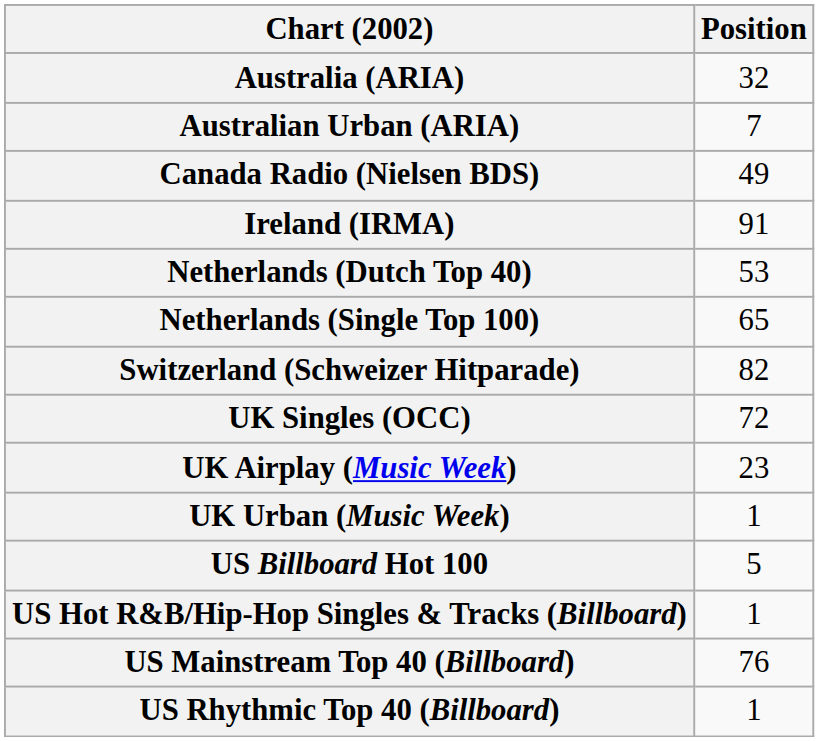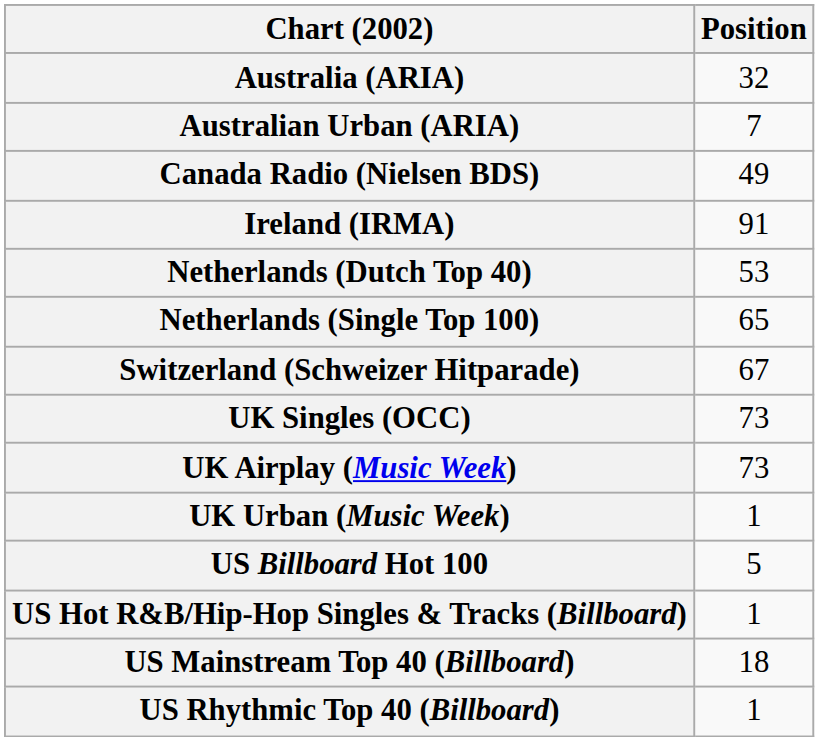 <table class="wikitable sortable plainrowheaders" style="text-align:center">
 <tr>
 <th scope="col">Chart (2002)</th>
 <th scope="col">Position</th>
 </tr>
 <tr>
 <th scope="row">Australia (ARIA)</th>
 <td>32</td>
 </tr>
 <tr>
 <th scope="row">Australian Urban (ARIA)</th>
 <td>7</td>
 </tr>
 <tr>
 <th scope="row">Canada Radio (Nielsen BDS)</th>
 <td>49</td>
 </tr>
 <tr>
 <th scope="row">Ireland (IRMA)</th>
 <td>91</td>
 </tr>
 <tr>
 <th scope="row">Netherlands (Dutch Top 40)</th>
 <td>53</td>
 </tr>
 <tr>
 <th scope="row">Netherlands (Single Top 100)</th>
 <td>65</td>
 </tr>
 <tr>
 <th scope="row">Switzerland (Schweizer Hitparade)</th>
-<td>82</td>
+<td>67</td>
 </tr>
 <tr>
 <th scope="row">UK Singles (OCC)</th>
-<td>72</td>
+<td>73</td>
 </tr>
 <tr>
 <th scope="row">UK Airplay (<em><a href='#'>Music Week</a></em>)</th>
-<td>23</td>
+<td>73</td>
 </tr>
 <tr>
 <th scope="row">UK Urban (<em>Music Week</em>)</th>
 <td>1</td>
 </tr>
 <tr>
 <th scope="row">US <em>Billboard</em> Hot 100</th>
 <td>5</td>
 </tr>
 <tr>
 <th scope="row">US Hot R&B/Hip-Hop Singles & Tracks (<em>Billboard</em>)</th>
 <td>1</td>
 </tr>
 <tr>
 <th scope="row">US Mainstream Top 40 (<em>Billboard</em>)</th>
-<td>76</td>
+<td>18</td>
 </tr>
 <tr>
 <th scope="row">US Rhythmic Top 40 (<em>Billboard</em>)</th>
 <td>1</td>
 </tr>
 </table>
